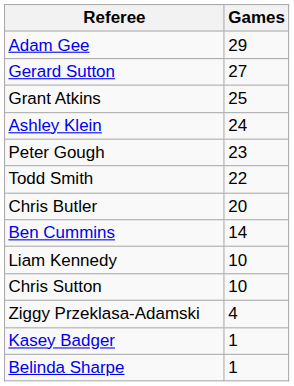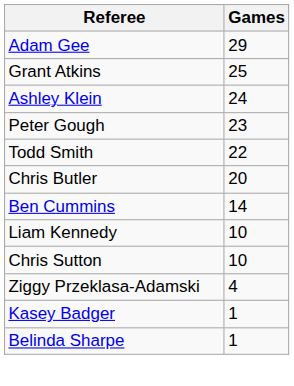 <table class="wikitable" style="text-align:left;">
 <tr>
 <th width="200">Referee</th>
 <th width="50">Games</th>
 </tr>
 <tr>
 <td><a href='#'>Adam Gee</a></td>
 <td>29</td>
-</tr>
-<tr>
-<td><a href='#'>Gerard Sutton</a></td>
-<td>27</td>
 </tr>
 <tr>
 <td>Grant Atkins</td>
 <td>25</td>
 </tr>
 <tr>
 <td><a href='#'>Ashley Klein</a></td>
 <td>24</td>
 </tr>
 <tr>
 <td>Peter Gough</td>
 <td>23</td>
 </tr>
 <tr>
 <td>Todd Smith</td>
 <td>22</td>
 </tr>
 <tr>
 <td>Chris Butler</td>
 <td>20</td>
 </tr>
 <tr>
 <td><a href='#'>Ben Cummins</a></td>
 <td>14</td>
 </tr>
 <tr>
 <td>Liam Kennedy</td>
 <td>10</td>
 </tr>
 <tr>
 <td>Chris Sutton</td>
 <td>10</td>
 </tr>
 <tr>
 <td>Ziggy Przeklasa-Adamski</td>
 <td>4</td>
 </tr>
 <tr>
 <td><a href='#'>Kasey Badger</a></td>
 <td>1</td>
 </tr>
 <tr>
 <td><a href='#'>Belinda Sharpe</a></td>
 <td>1</td>
 </tr>
 </table>
